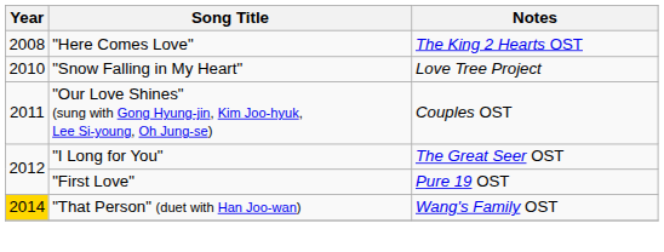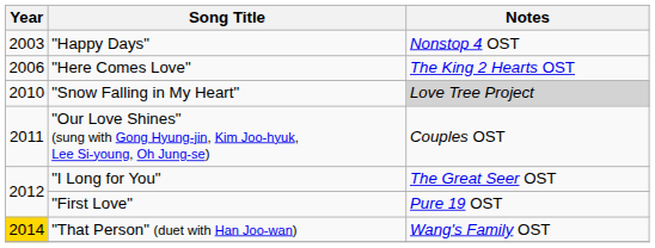 <table class="wikitable" style="width:650px">
 <tr>
 <th width=10>Year</th>
 <th>Song Title</th>
 <th>Notes</th>
 </tr>
 <tr>
-<td align="center">2008</td>
+<td align="center">2003</td>
+<td>"Happy Days"</td>
+<td><em><a href='#'>Nonstop 4</a></em> OST</td>
+</tr>
+<tr>
+<td align="center">2006</td>
 <td>"Here Comes Love" </td>
 <td><a href='#'><em>The King 2 Hearts</em> OST</a></td>
 </tr>
 <tr>
 <td align="center">2010</td>
 <td>"Snow Falling in My Heart" </td>
-<td><em>Love Tree Project</em></td>
+<td style="background: lightgrey;"><em>Love Tree Project</em></td>
 </tr>
 <tr>
 <td align="center">2011</td>
 <td>"Our Love Shines"  <br> <small>(sung with <a href='#'>Gong Hyung-jin</a>, <a href='#'>Kim Joo-hyuk</a>, <br> <a href='#'>Lee Si-young</a>, <a href='#'>Oh Jung-se</a>)</small></td>
 <td><em>Couples</em> OST</td>
 </tr>
 <tr>
 <td rowspan=2 align="center">2012</td>
 <td>"I Long for You" </td>
 <td><em><a href='#'>The Great Seer</a></em> OST</td>
 </tr>
 <tr>
 <td>"First Love" </td>
 <td><em><a href='#'>Pure 19</a></em> OST</td>
 </tr>
 <tr>
 <td align="center" style="background: gold;">2014</td>
 <td>"That Person"  <small>(duet with <a href='#'>Han Joo-wan</a>)</small></td>
 <td><em><a href='#'>Wang's Family</a></em> OST</td>
 </tr>
 <tr>
 </tr>
 </table>
